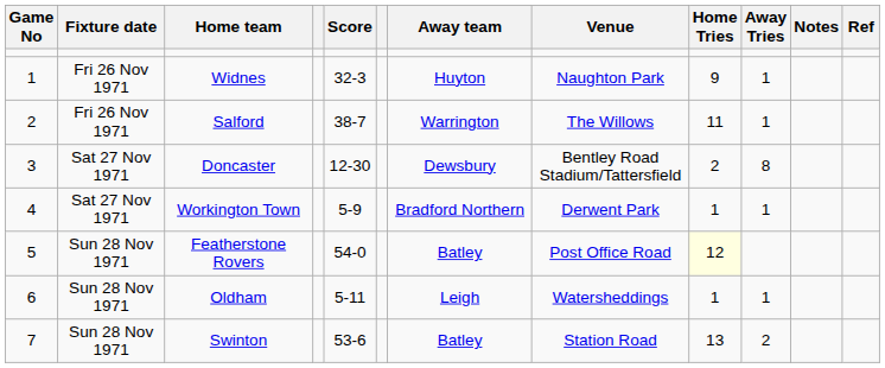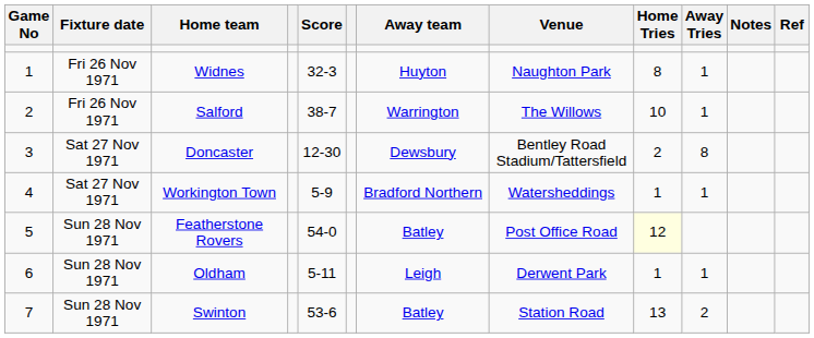 <table class="wikitable" style="text-align:center;">
 <tr>
 <th width=10 abbr="No">Game No</th>
 <th width=110 abbr="Date">Fixture date</th>
 <th width=150 abbr="Home team">Home team</th>
 <th width=5 abbr="space"></th>
 <th width=20 abbr="Score">Score</th>
 <th width=5 abbr="space"></th>
 <th width=150 abbr="Away team">Away team</th>
 <th width=150 abbr="Venue">Venue</th>
 <th width=30 abbr="Home Tries">Home Tries</th>
 <th width=30 abbr="Away Tries">Away Tries</th>
 <th width=20 abbr="Notes">Notes</th>
 <th width=30 abbr="Ref">Ref</th>
 </tr>
 <tr>
 <td></td>
 <td></td>
 <td></td>
 <td></td>
 <td></td>
 <td></td>
 <td></td>
 <td></td>
 <td></td>
 <td></td>
 <td></td>
 <td></td>
 </tr>
 <tr>
 <td>1</td>
 <td>Fri 26 Nov 1971</td>
 <td><a href='#'>Widnes</a></td>
 <td></td>
 <td>32-3</td>
 <td></td>
 <td><a href='#'>Huyton</a></td>
 <td><a href='#'>Naughton Park</a></td>
-<td>9</td>
+<td>8</td>
 <td>1</td>
 <td></td>
 <td></td>
 </tr>
 <tr>
 <td>2</td>
 <td>Fri 26 Nov 1971</td>
 <td><a href='#'>Salford</a></td>
 <td></td>
 <td>38-7</td>
 <td></td>
 <td><a href='#'>Warrington</a></td>
 <td><a href='#'>The Willows</a></td>
-<td>11</td>
+<td>10</td>
 <td>1</td>
 <td></td>
 <td></td>
 </tr>
 <tr>
 <td>3</td>
 <td>Sat 27 Nov 1971</td>
 <td><a href='#'>Doncaster</a></td>
 <td></td>
 <td>12-30</td>
 <td></td>
 <td><a href='#'>Dewsbury</a></td>
 <td>Bentley Road Stadium/Tattersfield</td>
 <td>2</td>
 <td>8</td>
 <td></td>
 <td></td>
 </tr>
 <tr>
 <td>4</td>
 <td>Sat 27 Nov 1971</td>
 <td><a href='#'>Workington Town</a></td>
 <td></td>
 <td>5-9</td>
 <td></td>
 <td><a href='#'>Bradford Northern</a></td>
-<td><a href='#'>Derwent Park</a></td>
+<td><a href='#'>Watersheddings</a></td>
 <td>1</td>
 <td>1</td>
 <td></td>
 <td></td>
 </tr>
 <tr>
 <td>5</td>
 <td>Sun 28 Nov 1971</td>
 <td><a href='#'>Featherstone Rovers</a></td>
 <td></td>
 <td>54-0</td>
 <td></td>
 <td><a href='#'>Batley</a></td>
 <td><a href='#'>Post Office Road</a></td>
 <td style="background: lightyellow;">12</td>
 <td></td>
 <td></td>
 <td></td>
 </tr>
 <tr>
 <td>6</td>
 <td>Sun 28 Nov 1971</td>
 <td><a href='#'>Oldham</a></td>
 <td></td>
 <td>5-11</td>
 <td></td>
 <td><a href='#'>Leigh</a></td>
-<td><a href='#'>Watersheddings</a></td>
+<td><a href='#'>Derwent Park</a></td>
 <td>1</td>
 <td>1</td>
 <td></td>
 <td></td>
 </tr>
 <tr>
 <td>7</td>
 <td>Sun 28 Nov 1971</td>
 <td><a href='#'>Swinton</a></td>
 <td></td>
 <td>53-6</td>
 <td></td>
 <td><a href='#'>Batley</a></td>
 <td><a href='#'>Station Road</a></td>
 <td>13</td>
 <td>2</td>
 <td></td>
 <td></td>
 </tr>
 </table>
